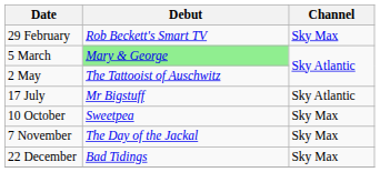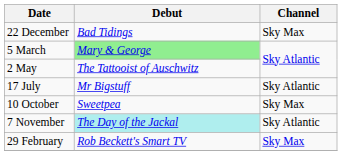 <table class="wikitable">
 <tr>
 <th width=90>Date</th>
 <th width=250>Debut</th>
 <th width=100>Channel</th>
 </tr>
 <tr>
-<td>29 February</td>
-<td><em><a href='#'>Rob Beckett's Smart TV</a></em></td>
-<td><a href='#'>Sky Max</a></td>
+<td>22 December</td>
+<td><em><a href='#'>Bad Tidings</a></em></td>
+<td>Sky Max</td>
 </tr>
 <tr>
 <td>5 March</td>
 <td style="background: lightgreen;"><em><a href='#'>Mary & George</a></em></td>
 <td rowspan="2"><a href='#'>Sky Atlantic</a></td>
 </tr>
 <tr>
 <td>2 May</td>
 <td><em><a href='#'>The Tattooist of Auschwitz</a></em></td>
 </tr>
 <tr>
 <td>17 July</td>
 <td><em><a href='#'>Mr Bigstuff</a></em></td>
 <td>Sky Atlantic</td>
 </tr>
 <tr>
 <td>10 October</td>
 <td><em><a href='#'>Sweetpea</a></em></td>
 <td>Sky Max</td>
 </tr>
 <tr>
 <td>7 November</td>
-<td><em><a href='#'>The Day of the Jackal</a></em></td>
-<td>Sky Max</td>
+<td style="background: paleturquoise;"><em><a href='#'>The Day of the Jackal</a></em></td>
+<td>Sky Atlantic</td>
 </tr>
 <tr>
-<td>22 December</td>
-<td><em><a href='#'>Bad Tidings</a></em></td>
-<td>Sky Max</td>
+<td>29 February</td>
+<td><em><a href='#'>Rob Beckett's Smart TV</a></em></td>
+<td><a href='#'>Sky Max</a></td>
 </tr>
 <tr>
 </tr>
 </table>
